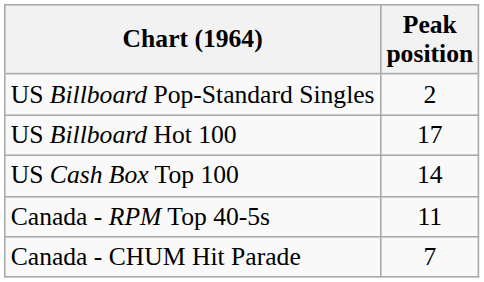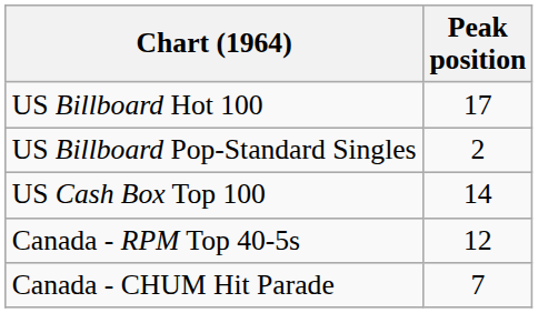 <table class="wikitable sortable">
 <tr>
 <th align="left">Chart (1964)</th>
 <th style="text-align:center;">Peak<br>position</th>
 </tr>
 <tr>
+<td align="left">US <em>Billboard</em> Hot 100</td>
+<td style="text-align:center;">17</td>
+</tr>
+<tr>
 <td align="left">US <em>Billboard</em> Pop-Standard Singles</td>
 <td style="text-align:center;">2</td>
-</tr>
-<tr>
-<td align="left">US <em>Billboard</em> Hot 100</td>
-<td style="text-align:center;">17</td>
 </tr>
 <tr>
 <td align="left">US <em>Cash Box</em> Top 100</td>
 <td style="text-align:center;">14</td>
 </tr>
 <tr>
 <td align="left">Canada - <em>RPM</em> Top 40-5s</td>
-<td style="text-align:center;">11</td>
+<td style="text-align:center;">12</td>
 </tr>
 <tr>
 <td align="left">Canada - CHUM Hit Parade</td>
 <td style="text-align:center;">7</td>
 </tr>
 </table>
